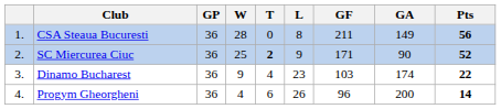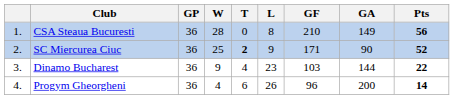 <table class="wikitable">
 <tr>
 <th width="30"></th>
 <th width="200">Club</th>
 <th width="30">GP</th>
 <th width="30">W</th>
 <th width="30">T</th>
 <th width="30">L</th>
 <th width="70">GF</th>
 <th width="70">GA</th>
 <th width="70">Pts</th>
 </tr>
 <tr bgcolor="#BCD2EE" align="center">
 <td>1.</td>
 <td align="left"><a href='#'>CSA Steaua Bucuresti</a></td>
 <td>36</td>
 <td>28</td>
 <td>0</td>
 <td>8</td>
-<td>211</td>
+<td>210</td>
 <td>149</td>
 <td><strong>56</strong></td>
 </tr>
 <tr bgcolor="#BCD2EE" align="center">
 <td>2.</td>
 <td align="left"><a href='#'>SC Miercurea Ciuc</a></td>
 <td>36</td>
 <td>25</td>
 <td><strong>2</strong></td>
 <td>9</td>
 <td>171</td>
 <td>90</td>
 <td><strong>52</strong></td>
 </tr>
 <tr bgcolor="#FFFFFF" align="center">
 <td>3.</td>
 <td align="left"><a href='#'>Dinamo Bucharest</a></td>
 <td>36</td>
 <td>9</td>
 <td>4</td>
 <td>23</td>
 <td>103</td>
-<td>174</td>
+<td>144</td>
 <td><strong>22</strong></td>
 </tr>
 <tr bgcolor="#FFFFFF" align="center">
 <td>4.</td>
 <td align="left"><a href='#'>Progym Gheorgheni</a></td>
 <td>36</td>
 <td>4</td>
 <td>6</td>
 <td>26</td>
 <td>96</td>
 <td>200</td>
 <td><strong>14</strong></td>
 </tr>
 </table>
